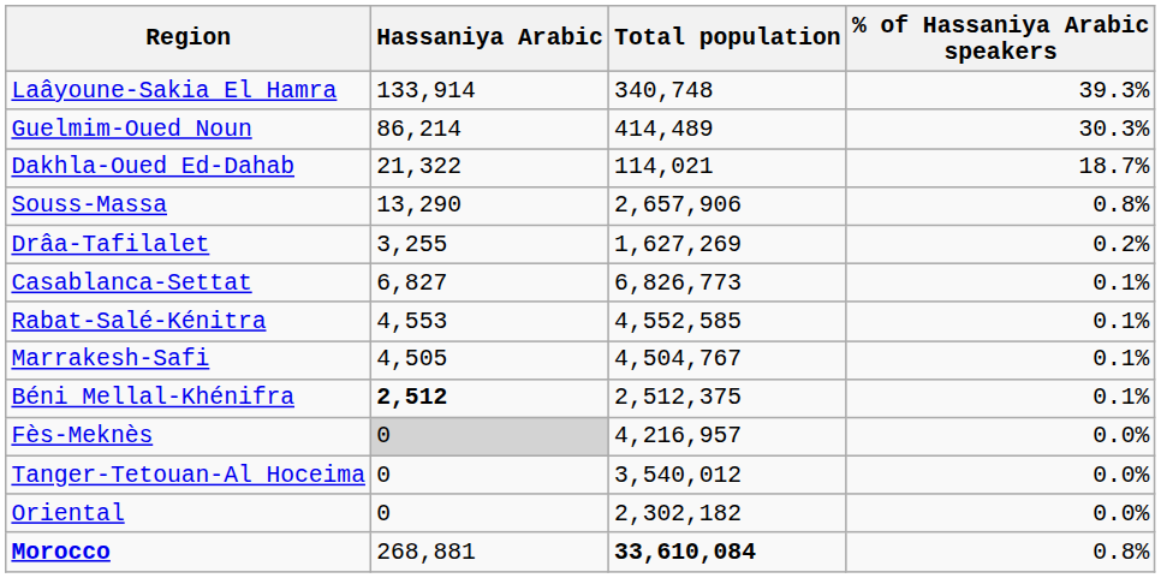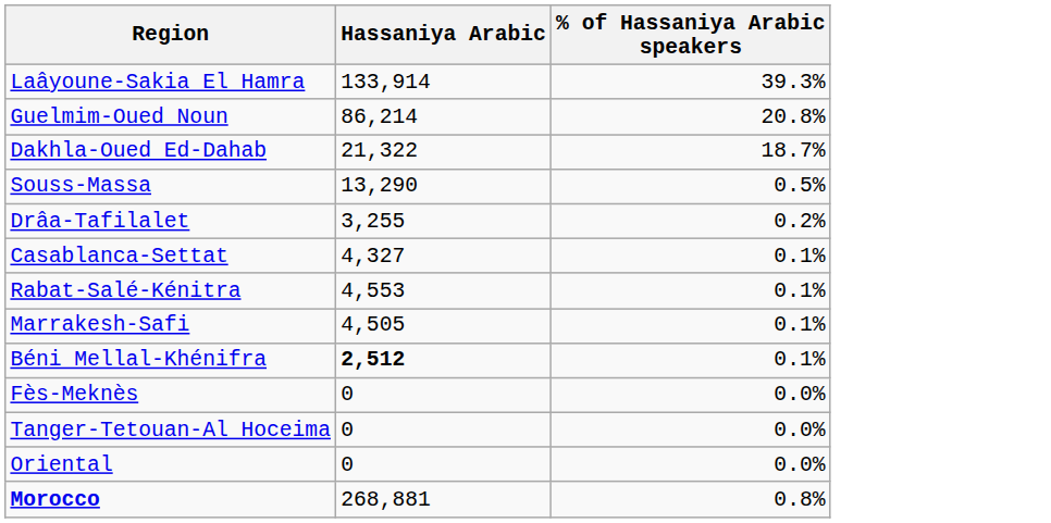 <table class="wikitable sortable" style="margin:1em Left 1em auto;">
 <tr style="text-align:center; background:#f0f0f0;">
 <th scope="col">Region</th>
 <th scope="col">Hassaniya Arabic</th>
-<th scope="col">Total population</th>
 <th scope="col">% of Hassaniya Arabic<br>speakers</th>
 </tr>
 <tr>
 <td><a href='#'>Laâyoune-Sakia El Hamra</a></td>
 <td>133,914</td>
-<td>340,748</td>
 <td align="right">39.3%</td>
 </tr>
 <tr>
 <td><a href='#'>Guelmim-Oued Noun</a></td>
 <td>86,214</td>
-<td>414,489</td>
-<td align="right">30.3%</td>
+<td align="right">20.8%</td>
 </tr>
 <tr>
 <td><a href='#'>Dakhla-Oued Ed-Dahab</a></td>
 <td>21,322</td>
-<td>114,021</td>
 <td align="right">18.7%</td>
 </tr>
 <tr>
 <td><a href='#'>Souss-Massa</a></td>
 <td>13,290</td>
-<td>2,657,906</td>
-<td align="right">0.8%</td>
+<td align="right">0.5%</td>
 </tr>
 <tr>
 <td><a href='#'>Drâa-Tafilalet</a></td>
 <td>3,255</td>
-<td>1,627,269</td>
 <td align="right">0.2%</td>
 </tr>
 <tr>
 <td><a href='#'>Casablanca-Settat</a></td>
-<td>6,827</td>
-<td>6,826,773</td>
+<td>4,327</td>
 <td align="right">0.1%</td>
 </tr>
 <tr>
 <td><a href='#'>Rabat-Salé-Kénitra</a></td>
 <td>4,553</td>
-<td>4,552,585</td>
 <td align="right">0.1%</td>
 </tr>
 <tr>
 <td><a href='#'>Marrakesh-Safi</a></td>
 <td>4,505</td>
-<td>4,504,767</td>
 <td align="right">0.1%</td>
 </tr>
 <tr>
 <td><a href='#'>Béni Mellal-Khénifra</a></td>
 <td><strong>2,512</strong></td>
-<td>2,512,375</td>
 <td align="right">0.1%</td>
 </tr>
 <tr>
 <td><a href='#'>Fès-Meknès</a></td>
-<td style="background: lightgrey;">0</td>
-<td>4,216,957</td>
+<td>0</td>
 <td align="right">0.0%</td>
 </tr>
 <tr>
 <td><a href='#'>Tanger-Tetouan-Al Hoceima</a></td>
 <td>0</td>
-<td>3,540,012</td>
 <td align="right">0.0%</td>
 </tr>
 <tr>
 <td><a href='#'>Oriental</a></td>
 <td>0</td>
-<td>2,302,182</td>
 <td align="right">0.0%</td>
 </tr>
 <tr>
 <td><strong><a href='#'>Morocco</a></strong></td>
 <td>268,881</td>
-<td><strong>33,610,084</strong></td>
 <td align="right">0.8%</td>
 </tr>
 </table>
